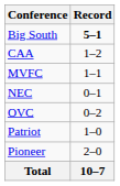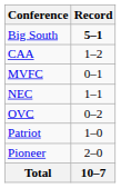 <table class="wikitable">
 <tr>
 <th>Conference</th>
 <th>Record</th>
 </tr>
 <tr>
 <td><a href='#'>Big South</a></td>
 <td align=center><strong>5–1</strong></td>
 </tr>
 <tr>
 <td><a href='#'>CAA</a></td>
 <td align=center>1–2</td>
 </tr>
 <tr>
 <td><a href='#'>MVFC</a></td>
-<td align=center>1–1</td>
+<td align=center>0–1</td>
 </tr>
 <tr>
 <td><a href='#'>NEC</a></td>
-<td align=center>0–1</td>
+<td align=center>1–1</td>
 </tr>
 <tr>
 <td><a href='#'>OVC</a></td>
 <td align=center>0–2</td>
 </tr>
 <tr>
 <td><a href='#'>Patriot</a></td>
 <td align=center>1–0</td>
 </tr>
 <tr>
 <td><a href='#'>Pioneer</a></td>
 <td align=center>2–0</td>
 </tr>
 <tr>
 <th>Total</th>
 <th>10–7</th>
 </tr>
 </table>
